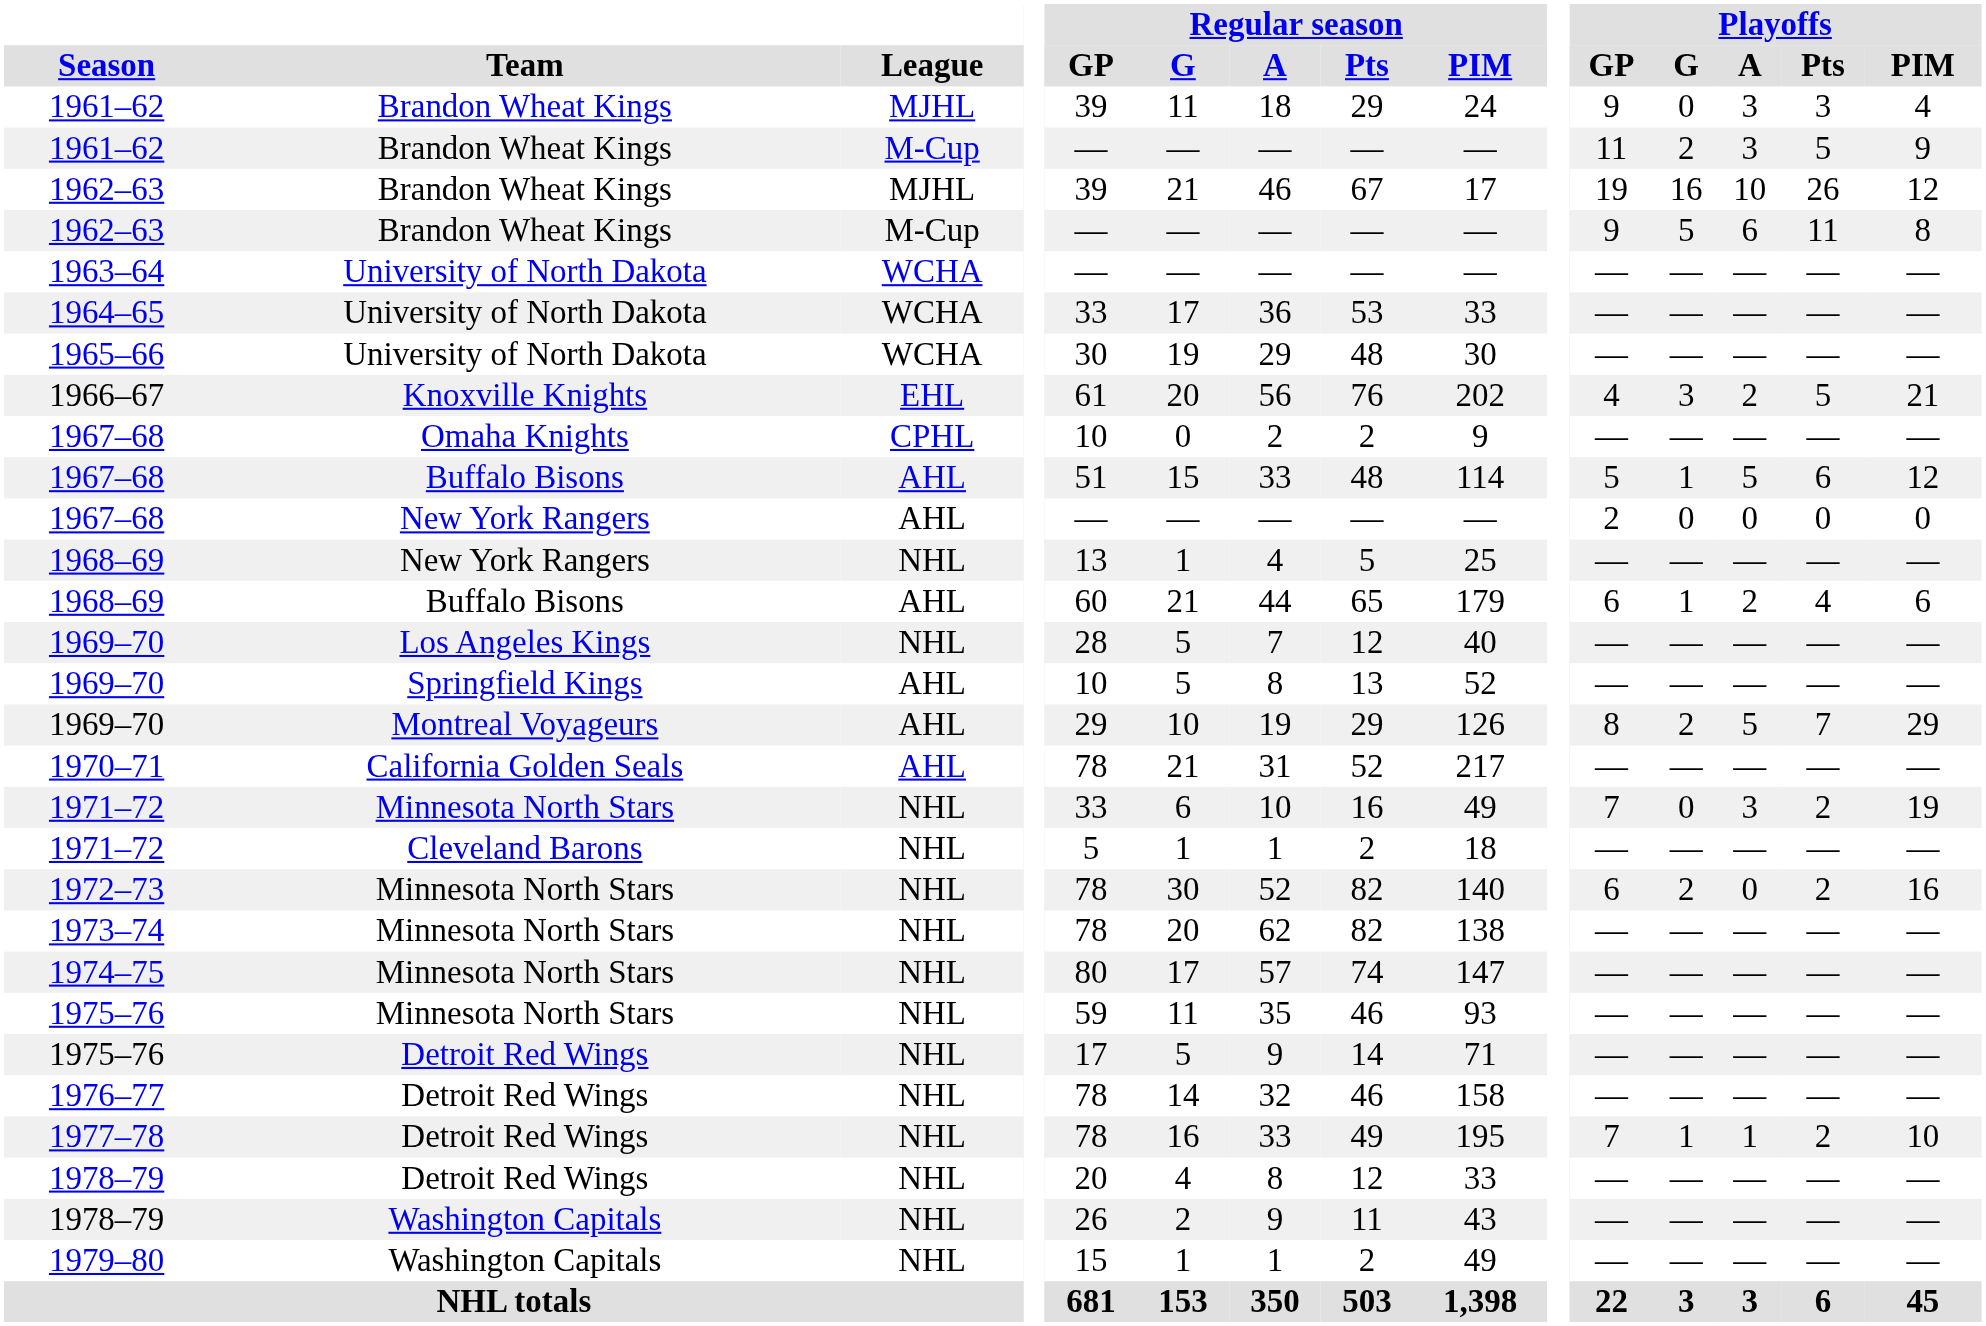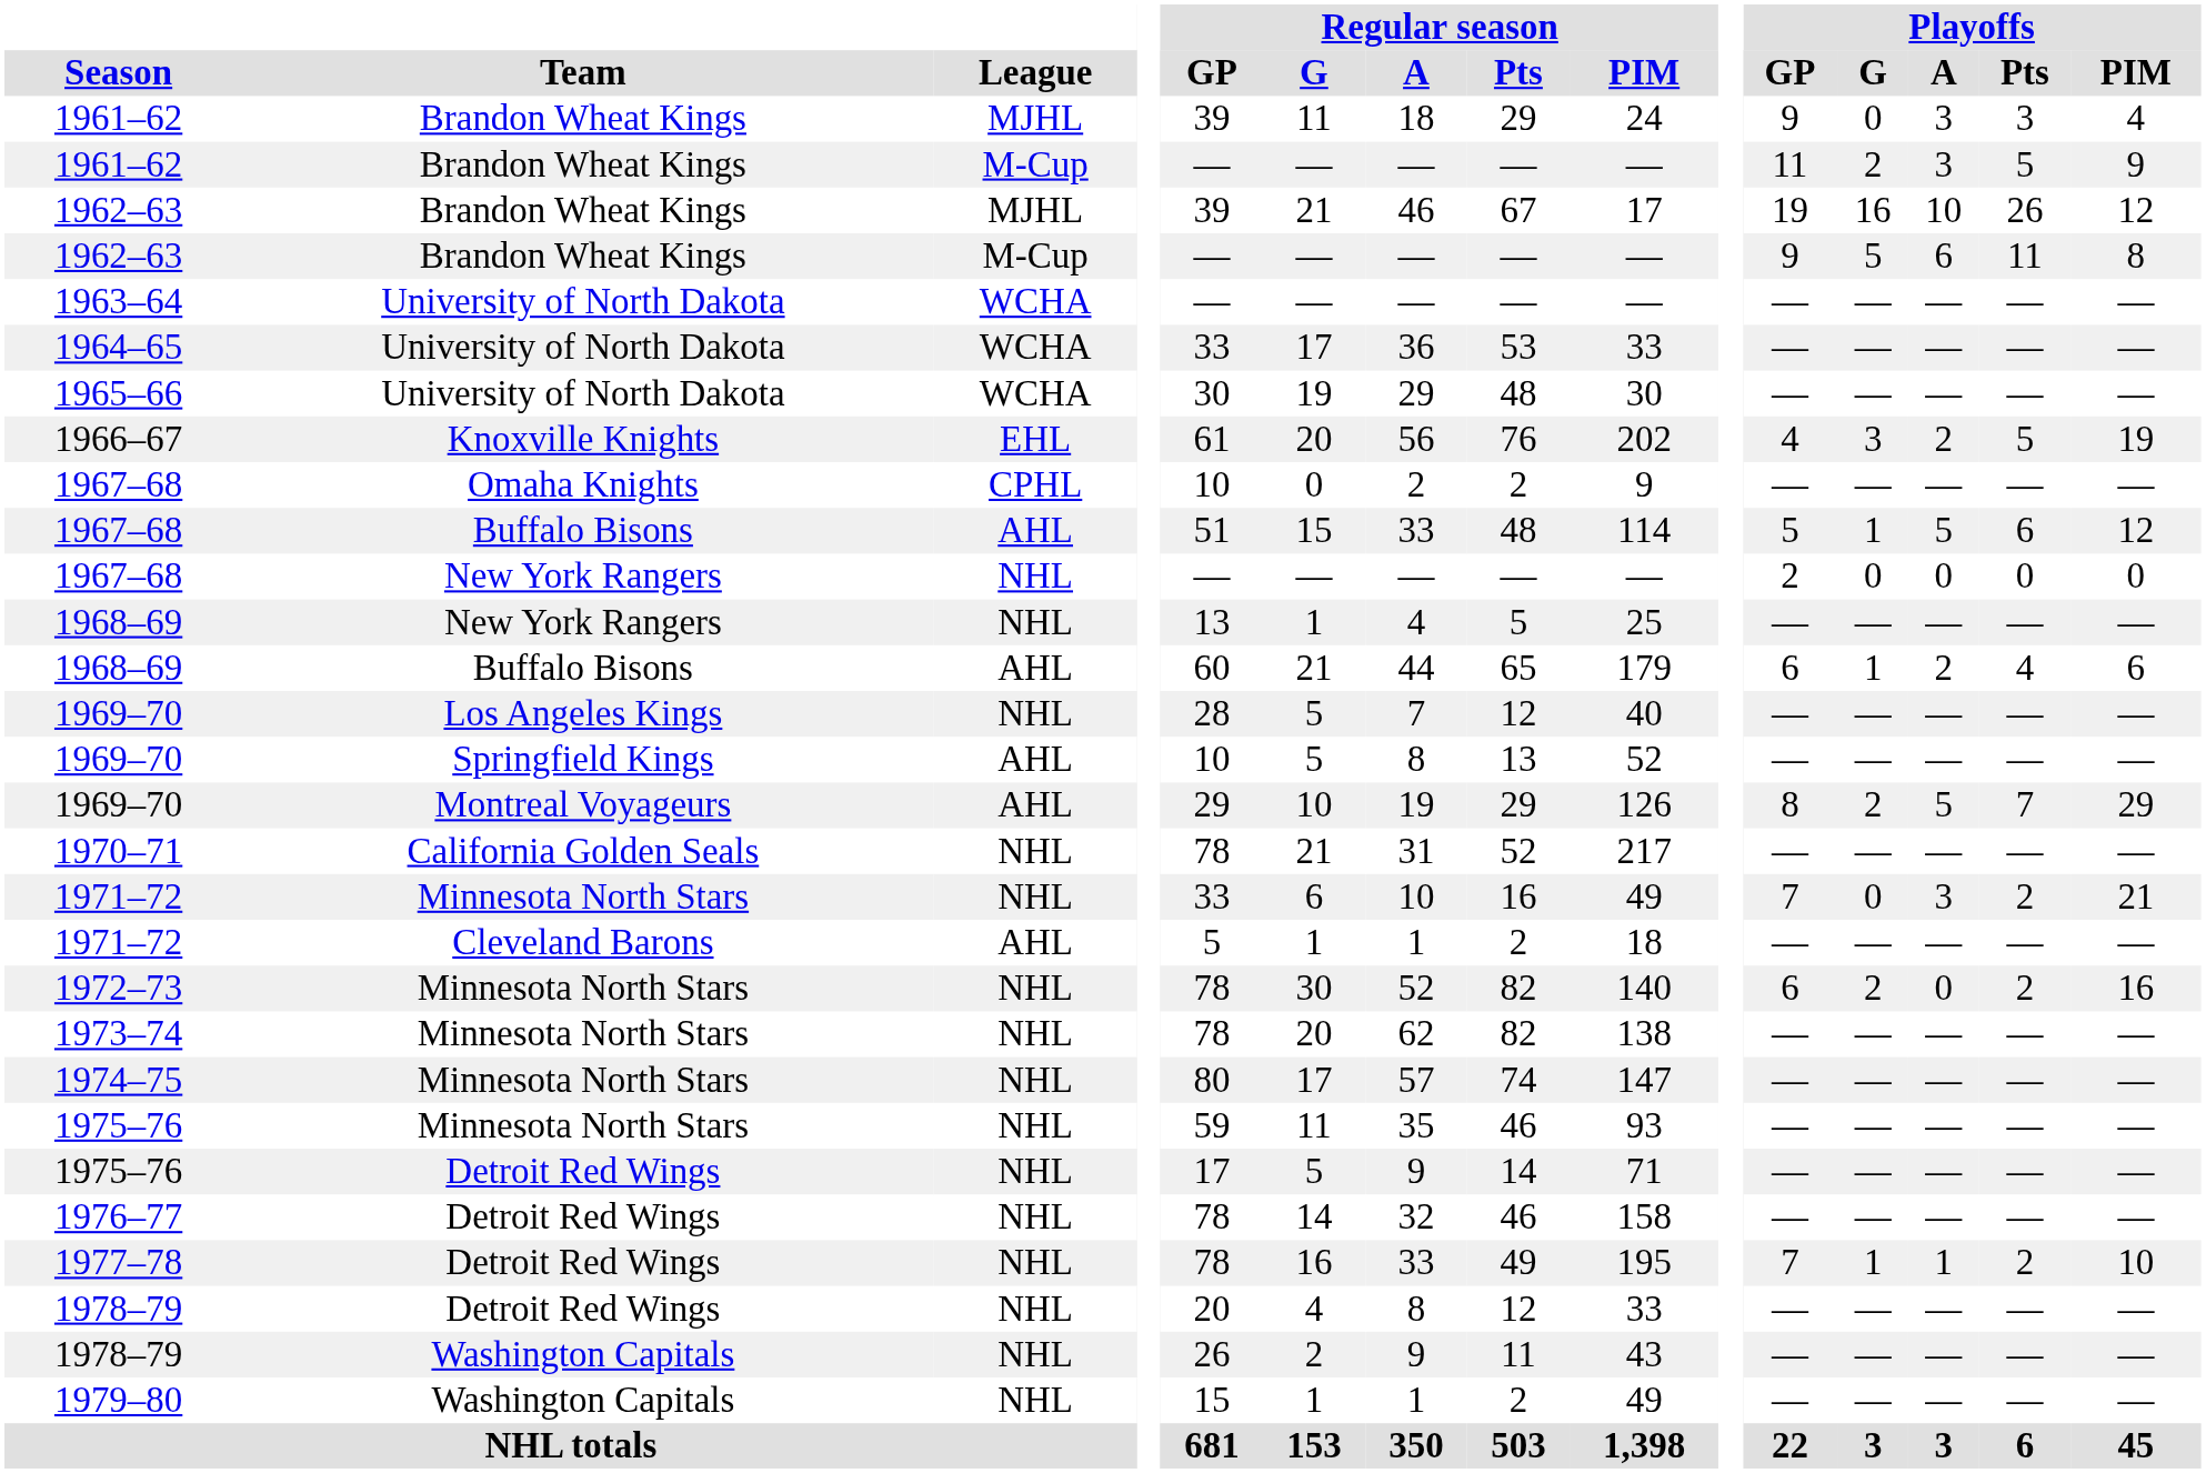 <table border="0" cellpadding="1" cellspacing="0" style="text-align:center; width:60em">
 <tr bgcolor="#e0e0e0">
 <th colspan="3" bgcolor="#ffffff"> </th>
 <th rowspan="99" bgcolor="#ffffff"> </th>
 <th colspan="5"><a href='#'>Regular season</a></th>
 <th rowspan="99" bgcolor="#ffffff"> </th>
 <th colspan="5"><a href='#'>Playoffs</a></th>
 </tr>
 <tr bgcolor="#e0e0e0">
 <th><a href='#'>Season</a></th>
 <th>Team</th>
 <th>League</th>
 <th>GP</th>
 <th><a href='#'>G</a></th>
 <th><a href='#'>A</a></th>
 <th><a href='#'>Pts</a></th>
 <th><a href='#'>PIM</a></th>
 <th>GP</th>
 <th>G</th>
 <th>A</th>
 <th>Pts</th>
 <th>PIM</th>
 </tr>
 <tr>
 <td><a href='#'>1961–62</a></td>
 <td><a href='#'>Brandon Wheat Kings</a></td>
 <td><a href='#'>MJHL</a></td>
 <td>39</td>
 <td>11</td>
 <td>18</td>
 <td>29</td>
 <td>24</td>
 <td>9</td>
 <td>0</td>
 <td>3</td>
 <td>3</td>
 <td>4</td>
 </tr>
 <tr bgcolor="#f0f0f0">
 <td><a href='#'>1961–62</a></td>
 <td>Brandon Wheat Kings</td>
 <td><a href='#'>M-Cup</a></td>
 <td>—</td>
 <td>—</td>
 <td>—</td>
 <td>—</td>
 <td>—</td>
 <td>11</td>
 <td>2</td>
 <td>3</td>
 <td>5</td>
 <td>9</td>
 </tr>
 <tr>
 <td><a href='#'>1962–63</a></td>
 <td>Brandon Wheat Kings</td>
 <td>MJHL</td>
 <td>39</td>
 <td>21</td>
 <td>46</td>
 <td>67</td>
 <td>17</td>
 <td>19</td>
 <td>16</td>
 <td>10</td>
 <td>26</td>
 <td>12</td>
 </tr>
 <tr bgcolor="#f0f0f0">
 <td><a href='#'>1962–63</a></td>
 <td>Brandon Wheat Kings</td>
 <td>M-Cup</td>
 <td>—</td>
 <td>—</td>
 <td>—</td>
 <td>—</td>
 <td>—</td>
 <td>9</td>
 <td>5</td>
 <td>6</td>
 <td>11</td>
 <td>8</td>
 </tr>
 <tr>
 <td><a href='#'>1963–64</a></td>
 <td><a href='#'>University of North Dakota</a></td>
 <td><a href='#'>WCHA</a></td>
 <td>—</td>
 <td>—</td>
 <td>—</td>
 <td>—</td>
 <td>—</td>
 <td>—</td>
 <td>—</td>
 <td>—</td>
 <td>—</td>
 <td>—</td>
 </tr>
 <tr bgcolor="#f0f0f0">
 <td><a href='#'>1964–65</a></td>
 <td>University of North Dakota</td>
 <td>WCHA</td>
 <td>33</td>
 <td>17</td>
 <td>36</td>
 <td>53</td>
 <td>33</td>
 <td>—</td>
 <td>—</td>
 <td>—</td>
 <td>—</td>
 <td>—</td>
 </tr>
 <tr>
 <td><a href='#'>1965–66</a></td>
 <td>University of North Dakota</td>
 <td>WCHA</td>
 <td>30</td>
 <td>19</td>
 <td>29</td>
 <td>48</td>
 <td>30</td>
 <td>—</td>
 <td>—</td>
 <td>—</td>
 <td>—</td>
 <td>—</td>
 </tr>
 <tr bgcolor="#f0f0f0">
 <td>1966–67</td>
 <td><a href='#'>Knoxville Knights</a></td>
 <td><a href='#'>EHL</a></td>
 <td>61</td>
 <td>20</td>
 <td>56</td>
 <td>76</td>
 <td>202</td>
 <td>4</td>
 <td>3</td>
 <td>2</td>
 <td>5</td>
-<td>21</td>
+<td>19</td>
 </tr>
 <tr>
 <td><a href='#'>1967–68</a></td>
 <td><a href='#'>Omaha Knights</a></td>
 <td><a href='#'>CPHL</a></td>
 <td>10</td>
 <td>0</td>
 <td>2</td>
 <td>2</td>
 <td>9</td>
 <td>—</td>
 <td>—</td>
 <td>—</td>
 <td>—</td>
 <td>—</td>
 </tr>
 <tr bgcolor="#f0f0f0">
 <td><a href='#'>1967–68</a></td>
 <td><a href='#'>Buffalo Bisons</a></td>
 <td><a href='#'>AHL</a></td>
 <td>51</td>
 <td>15</td>
 <td>33</td>
 <td>48</td>
 <td>114</td>
 <td>5</td>
 <td>1</td>
 <td>5</td>
 <td>6</td>
 <td>12</td>
 </tr>
 <tr>
 <td><a href='#'>1967–68</a></td>
 <td><a href='#'>New York Rangers</a></td>
-<td>AHL</td>
+<td><a href='#'>NHL</a></td>
 <td>—</td>
 <td>—</td>
 <td>—</td>
 <td>—</td>
 <td>—</td>
 <td>2</td>
 <td>0</td>
 <td>0</td>
 <td>0</td>
 <td>0</td>
 </tr>
 <tr bgcolor="#f0f0f0">
 <td><a href='#'>1968–69</a></td>
 <td>New York Rangers</td>
 <td>NHL</td>
 <td>13</td>
 <td>1</td>
 <td>4</td>
 <td>5</td>
 <td>25</td>
 <td>—</td>
 <td>—</td>
 <td>—</td>
 <td>—</td>
 <td>—</td>
 </tr>
 <tr>
 <td><a href='#'>1968–69</a></td>
 <td>Buffalo Bisons</td>
 <td>AHL</td>
 <td>60</td>
 <td>21</td>
 <td>44</td>
 <td>65</td>
 <td>179</td>
 <td>6</td>
 <td>1</td>
 <td>2</td>
 <td>4</td>
 <td>6</td>
 </tr>
 <tr bgcolor="#f0f0f0">
 <td><a href='#'>1969–70</a></td>
 <td><a href='#'>Los Angeles Kings</a></td>
 <td>NHL</td>
 <td>28</td>
 <td>5</td>
 <td>7</td>
 <td>12</td>
 <td>40</td>
 <td>—</td>
 <td>—</td>
 <td>—</td>
 <td>—</td>
 <td>—</td>
 </tr>
 <tr>
 <td><a href='#'>1969–70</a></td>
 <td><a href='#'>Springfield Kings</a></td>
 <td>AHL</td>
 <td>10</td>
 <td>5</td>
 <td>8</td>
 <td>13</td>
 <td>52</td>
 <td>—</td>
 <td>—</td>
 <td>—</td>
 <td>—</td>
 <td>—</td>
 </tr>
 <tr bgcolor="#f0f0f0">
 <td>1969–70</td>
 <td><a href='#'>Montreal Voyageurs</a></td>
 <td>AHL</td>
 <td>29</td>
 <td>10</td>
 <td>19</td>
 <td>29</td>
 <td>126</td>
 <td>8</td>
 <td>2</td>
 <td>5</td>
 <td>7</td>
 <td>29</td>
 </tr>
 <tr>
 <td><a href='#'>1970–71</a></td>
 <td><a href='#'>California Golden Seals</a></td>
-<td><a href='#'>AHL</a></td>
+<td>NHL</td>
 <td>78</td>
 <td>21</td>
 <td>31</td>
 <td>52</td>
 <td>217</td>
 <td>—</td>
 <td>—</td>
 <td>—</td>
 <td>—</td>
 <td>—</td>
 </tr>
 <tr bgcolor="#f0f0f0">
 <td><a href='#'>1971–72</a></td>
 <td><a href='#'>Minnesota North Stars</a></td>
 <td>NHL</td>
 <td>33</td>
 <td>6</td>
 <td>10</td>
 <td>16</td>
 <td>49</td>
 <td>7</td>
 <td>0</td>
 <td>3</td>
 <td>2</td>
-<td>19</td>
+<td>21</td>
 </tr>
 <tr>
 <td><a href='#'>1971–72</a></td>
 <td><a href='#'>Cleveland Barons</a></td>
-<td>NHL</td>
+<td>AHL</td>
 <td>5</td>
 <td>1</td>
 <td>1</td>
 <td>2</td>
 <td>18</td>
 <td>—</td>
 <td>—</td>
 <td>—</td>
 <td>—</td>
 <td>—</td>
 </tr>
 <tr bgcolor="#f0f0f0">
 <td><a href='#'>1972–73</a></td>
 <td>Minnesota North Stars</td>
 <td>NHL</td>
 <td>78</td>
 <td>30</td>
 <td>52</td>
 <td>82</td>
 <td>140</td>
 <td>6</td>
 <td>2</td>
 <td>0</td>
 <td>2</td>
 <td>16</td>
 </tr>
 <tr>
 <td><a href='#'>1973–74</a></td>
 <td>Minnesota North Stars</td>
 <td>NHL</td>
 <td>78</td>
 <td>20</td>
 <td>62</td>
 <td>82</td>
 <td>138</td>
 <td>—</td>
 <td>—</td>
 <td>—</td>
 <td>—</td>
 <td>—</td>
 </tr>
 <tr bgcolor="#f0f0f0">
 <td><a href='#'>1974–75</a></td>
 <td>Minnesota North Stars</td>
 <td>NHL</td>
 <td>80</td>
 <td>17</td>
 <td>57</td>
 <td>74</td>
 <td>147</td>
 <td>—</td>
 <td>—</td>
 <td>—</td>
 <td>—</td>
 <td>—</td>
 </tr>
 <tr>
 <td><a href='#'>1975–76</a></td>
 <td>Minnesota North Stars</td>
 <td>NHL</td>
 <td>59</td>
 <td>11</td>
 <td>35</td>
 <td>46</td>
 <td>93</td>
 <td>—</td>
 <td>—</td>
 <td>—</td>
 <td>—</td>
 <td>—</td>
 </tr>
 <tr bgcolor="#f0f0f0">
 <td>1975–76</td>
 <td><a href='#'>Detroit Red Wings</a></td>
 <td>NHL</td>
 <td>17</td>
 <td>5</td>
 <td>9</td>
 <td>14</td>
 <td>71</td>
 <td>—</td>
 <td>—</td>
 <td>—</td>
 <td>—</td>
 <td>—</td>
 </tr>
 <tr>
 <td><a href='#'>1976–77</a></td>
 <td>Detroit Red Wings</td>
 <td>NHL</td>
 <td>78</td>
 <td>14</td>
 <td>32</td>
 <td>46</td>
 <td>158</td>
 <td>—</td>
 <td>—</td>
 <td>—</td>
 <td>—</td>
 <td>—</td>
 </tr>
 <tr bgcolor="#f0f0f0">
 <td><a href='#'>1977–78</a></td>
 <td>Detroit Red Wings</td>
 <td>NHL</td>
 <td>78</td>
 <td>16</td>
 <td>33</td>
 <td>49</td>
 <td>195</td>
 <td>7</td>
 <td>1</td>
 <td>1</td>
 <td>2</td>
 <td>10</td>
 </tr>
 <tr>
 <td><a href='#'>1978–79</a></td>
 <td>Detroit Red Wings</td>
 <td>NHL</td>
 <td>20</td>
 <td>4</td>
 <td>8</td>
 <td>12</td>
 <td>33</td>
 <td>—</td>
 <td>—</td>
 <td>—</td>
 <td>—</td>
 <td>—</td>
 </tr>
 <tr bgcolor="#f0f0f0">
 <td>1978–79</td>
 <td><a href='#'>Washington Capitals</a></td>
 <td>NHL</td>
 <td>26</td>
 <td>2</td>
 <td>9</td>
 <td>11</td>
 <td>43</td>
 <td>—</td>
 <td>—</td>
 <td>—</td>
 <td>—</td>
 <td>—</td>
 </tr>
 <tr>
 <td><a href='#'>1979–80</a></td>
 <td>Washington Capitals</td>
 <td>NHL</td>
 <td>15</td>
 <td>1</td>
 <td>1</td>
 <td>2</td>
 <td>49</td>
 <td>—</td>
 <td>—</td>
 <td>—</td>
 <td>—</td>
 <td>—</td>
 </tr>
 <tr bgcolor="#e0e0e0">
 <th colspan="3">NHL totals</th>
 <th>681</th>
 <th>153</th>
 <th>350</th>
 <th>503</th>
 <th>1,398</th>
 <th>22</th>
 <th>3</th>
 <th>3</th>
 <th>6</th>
 <th>45</th>
 </tr>
 </table>
